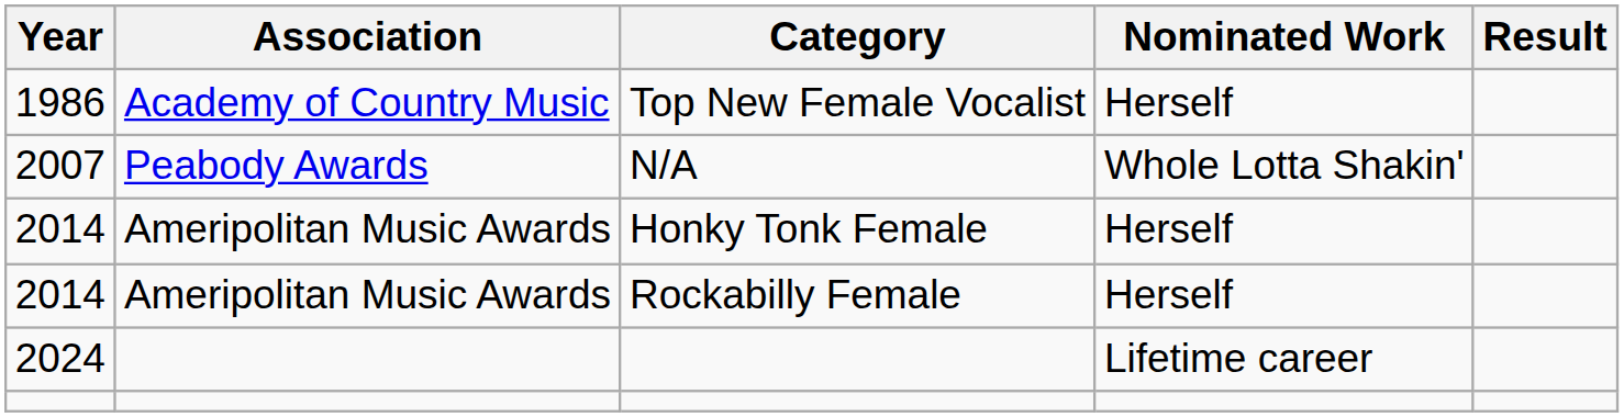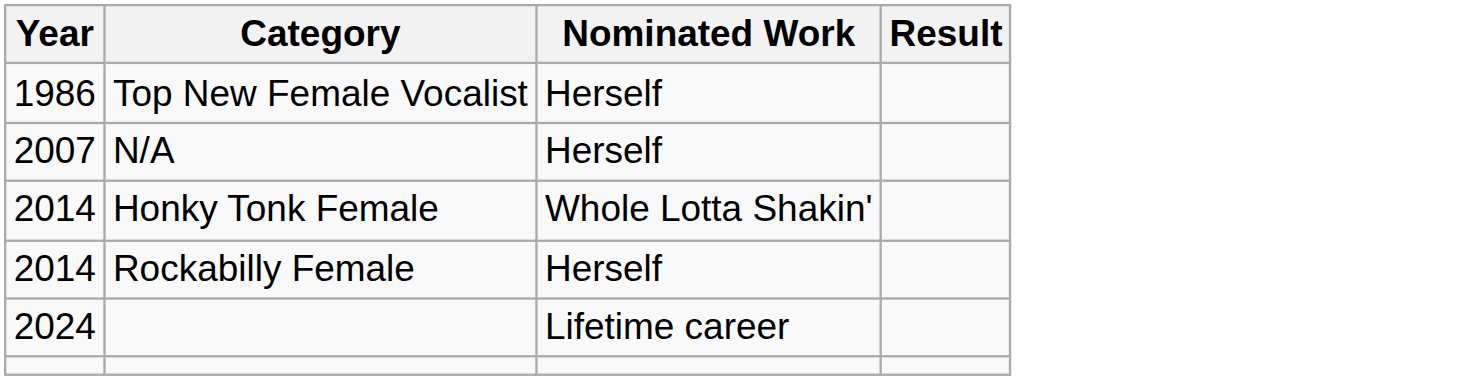 <table class="wikitable">
 <tr>
 <th>Year</th>
-<th>Association</th>
 <th>Category</th>
 <th>Nominated Work</th>
 <th>Result</th>
 </tr>
 <tr>
 <td>1986</td>
-<td><a href='#'>Academy of Country Music</a></td>
 <td>Top New Female Vocalist</td>
 <td>Herself</td>
 <td></td>
 </tr>
 <tr>
 <td>2007</td>
-<td><a href='#'>Peabody Awards</a></td>
 <td>N/A</td>
+<td>Herself</td>
+<td></td>
+</tr>
+<tr>
+<td>2014</td>
+<td>Honky Tonk Female</td>
 <td>Whole Lotta Shakin'</td>
 <td></td>
 </tr>
 <tr>
 <td>2014</td>
-<td>Ameripolitan Music Awards</td>
-<td>Honky Tonk Female</td>
-<td>Herself</td>
-<td></td>
-</tr>
-<tr>
-<td>2014</td>
-<td>Ameripolitan Music Awards</td>
 <td>Rockabilly Female</td>
 <td>Herself</td>
 <td></td>
 </tr>
 <tr>
 <td>2024</td>
-<td></td>
 <td></td>
 <td>Lifetime career</td>
 <td></td>
 </tr>
 <tr>
 <td></td>
 <td></td>
 <td></td>
 <td></td>
-<td></td>
 </tr>
 </table>
